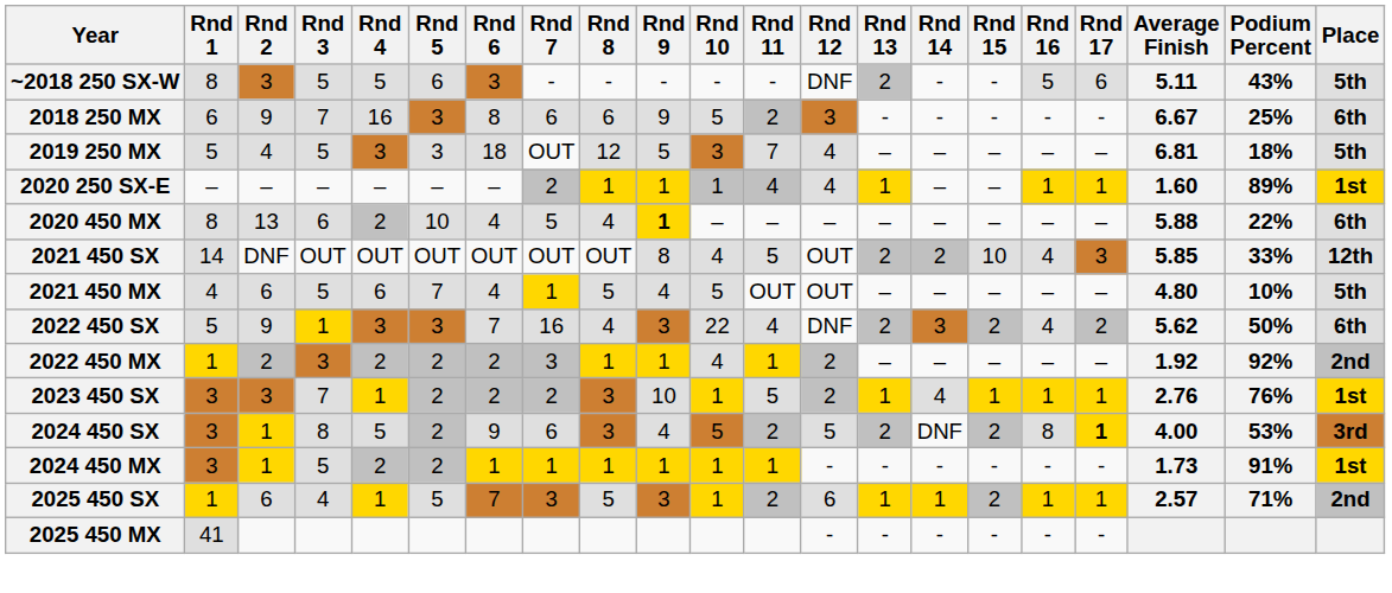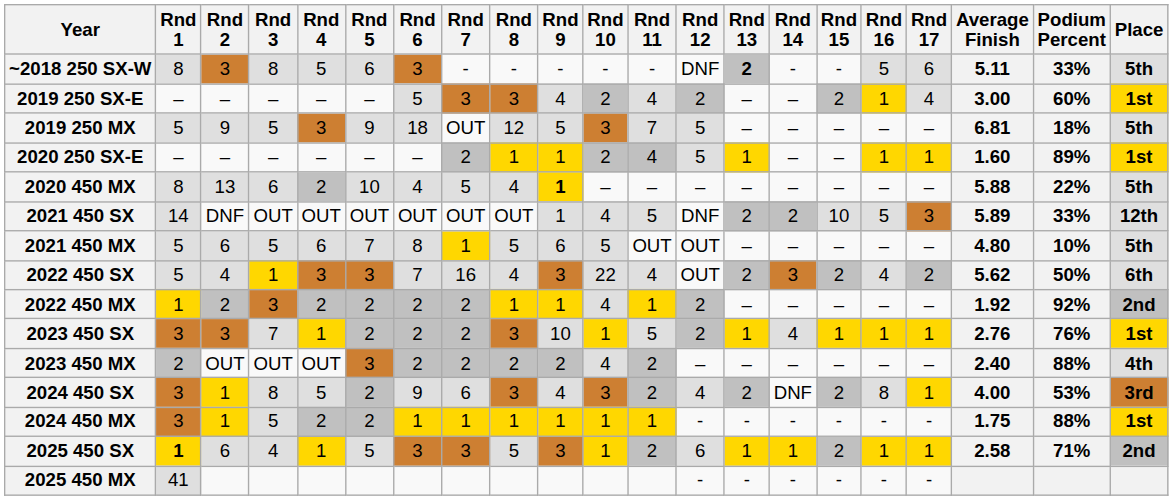 <table class="wikitable" style="font-size: 85%; text-align:center">
 <tr valign="top">
 <th valign="middle">Year</th>
 <th>Rnd<br>1</th>
 <th>Rnd<br>2</th>
 <th>Rnd<br>3</th>
 <th>Rnd<br>4</th>
 <th>Rnd<br>5</th>
 <th>Rnd<br>6</th>
 <th>Rnd<br>7</th>
 <th>Rnd<br>8</th>
 <th>Rnd<br>9</th>
 <th>Rnd<br>10</th>
 <th>Rnd<br>11</th>
 <th>Rnd<br>12</th>
 <th>Rnd<br>13</th>
 <th>Rnd<br>14</th>
 <th>Rnd<br>15</th>
 <th>Rnd<br>16</th>
 <th>Rnd<br>17</th>
 <th valign="middle">Average<br>Finish</th>
 <th valign="middle">Podium<br>Percent</th>
 <th valign="middle">Place</th>
 </tr>
 <tr>
 <th>~2018 250 SX-W</th>
 <td style="background:#dfdfdf;">8</td>
 <td style="background:#CD7F32;">3</td>
-<td style="background:#dfdfdf;">5</td>
+<td style="background:#dfdfdf;">8</td>
 <td style="background:#dfdfdf;">5</td>
 <td style="background:#dfdfdf;">6</td>
 <td style="background:#CD7F32;">3</td>
 <td>-</td>
 <td>-</td>
 <td>-</td>
 <td>-</td>
 <td>-</td>
 <td>DNF</td>
-<td style="background: silver;">2</td>
+<td style="background: silver;"><strong>2</strong></td>
 <td>-</td>
 <td>-</td>
 <td style="background:#dfdfdf;">5</td>
 <td style="background:#dfdfdf;">6</td>
 <th>5.11</th>
-<th>43%</th>
+<th>33%</th>
 <th style="background:#dfdfdf;">5th</th>
 </tr>
 <tr>
-<th>2018 250 MX</th>
-<td style="background:#dfdfdf;">6</td>
-<td style="background:#dfdfdf;">9</td>
-<td style="background:#dfdfdf;">7</td>
-<td style="background:#dfdfdf;">16</td>
+<th>2019 250 SX-E</th>
+<td>–</td>
+<td>–</td>
+<td>–</td>
+<td>–</td>
+<td>–</td>
+<td style="background:#dfdfdf;">5</td>
 <td style="background:#CD7F32;">3</td>
-<td style="background:#dfdfdf;">8</td>
-<td style="background:#dfdfdf;">6</td>
-<td style="background:#dfdfdf;">6</td>
-<td style="background:#dfdfdf;">9</td>
-<td style="background:#dfdfdf;">5</td>
+<td style="background:#CD7F32;">3</td>
+<td style="background:#dfdfdf;">4</td>
 <td style="background: silver;">2</td>
-<td style="background:#CD7F32;">3</td>
-<td>-</td>
-<td>-</td>
-<td>-</td>
-<td>-</td>
-<td>-</td>
-<th>6.67</th>
-<th>25%</th>
-<th style="background:#dfdfdf;">6th</th>
+<td style="background:#dfdfdf;">4</td>
+<td style="background: silver;">2</td>
+<td>–</td>
+<td>–</td>
+<td style="background: silver;">2</td>
+<td style="background: gold;">1</td>
+<td style="background:#dfdfdf;">4</td>
+<th>3.00</th>
+<th>60%</th>
+<th style="background: gold;">1st</th>
 </tr>
 <tr>
 <th>2019 250 MX</th>
 <td style="background:#dfdfdf;">5</td>
-<td style="background:#dfdfdf;">4</td>
+<td style="background:#dfdfdf;">9</td>
 <td style="background:#dfdfdf;">5</td>
 <td style="background:#CD7F32;">3</td>
-<td style="background:#dfdfdf;">3</td>
+<td style="background:#dfdfdf;">9</td>
 <td style="background:#dfdfdf;">18</td>
 <td>OUT</td>
 <td style="background:#dfdfdf;">12</td>
 <td style="background:#dfdfdf;">5</td>
 <td style="background:#CD7F32;">3</td>
 <td style="background:#dfdfdf;">7</td>
-<td style="background:#dfdfdf;">4</td>
+<td style="background:#dfdfdf;">5</td>
 <td>–</td>
 <td>–</td>
 <td>–</td>
 <td>–</td>
 <td>–</td>
 <th>6.81</th>
 <th>18%</th>
 <th style="background:#dfdfdf;">5th</th>
 </tr>
 <tr>
 <th>2020 250 SX-E</th>
 <td>–</td>
 <td>–</td>
 <td>–</td>
 <td>–</td>
 <td>–</td>
 <td>–</td>
 <td style="background: silver;">2</td>
 <td style="background: gold;">1</td>
 <td style="background: gold;">1</td>
-<td style="background: silver;">1</td>
+<td style="background: silver;">2</td>
 <td style="background: silver;">4</td>
-<td style="background:#dfdfdf;">4</td>
+<td style="background:#dfdfdf;">5</td>
 <td style="background: gold;">1</td>
 <td>–</td>
 <td>–</td>
 <td style="background: gold;">1</td>
 <td style="background: gold;">1</td>
 <th>1.60</th>
 <th>89%</th>
 <th style="background: gold;">1st</th>
 </tr>
 <tr>
 <th>2020 450 MX</th>
 <td style="background:#dfdfdf;">8</td>
 <td style="background:#dfdfdf;">13</td>
 <td style="background:#dfdfdf;">6</td>
 <td style="background: silver;">2</td>
 <td style="background:#dfdfdf;">10</td>
 <td style="background:#dfdfdf;">4</td>
 <td style="background:#dfdfdf;">5</td>
 <td style="background:#dfdfdf;">4</td>
 <td style="background: gold;"><strong>1</strong></td>
 <td>–</td>
 <td>–</td>
 <td>–</td>
 <td>–</td>
 <td>–</td>
 <td>–</td>
 <td>–</td>
 <td>–</td>
 <th>5.88</th>
 <th>22%</th>
-<th style="background:#dfdfdf;">6th</th>
+<th style="background:#dfdfdf;">5th</th>
 </tr>
 <tr>
 <th>2021 450 SX</th>
 <td style="background:#dfdfdf;">14</td>
 <td>DNF</td>
 <td>OUT</td>
 <td>OUT</td>
 <td>OUT</td>
 <td>OUT</td>
 <td>OUT</td>
 <td>OUT</td>
-<td style="background:#dfdfdf;">8</td>
+<td style="background:#dfdfdf;">1</td>
 <td style="background:#dfdfdf;">4</td>
 <td style="background:#dfdfdf;">5</td>
-<td>OUT</td>
+<td>DNF</td>
 <td style="background: silver;">2</td>
 <td style="background: silver;">2</td>
 <td style="background:#dfdfdf;">10</td>
-<td style="background:#dfdfdf;">4</td>
+<td style="background:#dfdfdf;">5</td>
 <td style="background:#CD7F32;">3</td>
-<th>5.85</th>
+<th>5.89</th>
 <th>33%</th>
 <th style="background:#dfdfdf;">12th</th>
 </tr>
 <tr>
 <th>2021 450 MX</th>
-<td style="background:#dfdfdf;">4</td>
+<td style="background:#dfdfdf;">5</td>
 <td style="background:#dfdfdf;">6</td>
 <td style="background:#dfdfdf;">5</td>
 <td style="background:#dfdfdf;">6</td>
 <td style="background:#dfdfdf;">7</td>
-<td style="background:#dfdfdf;">4</td>
+<td style="background:#dfdfdf;">8</td>
 <td style="background: gold;">1</td>
 <td style="background:#dfdfdf;">5</td>
-<td style="background:#dfdfdf;">4</td>
+<td style="background:#dfdfdf;">6</td>
 <td style="background:#dfdfdf;">5</td>
 <td>OUT</td>
 <td>OUT</td>
 <td>–</td>
 <td>–</td>
 <td>–</td>
 <td>–</td>
 <td>–</td>
 <th>4.80</th>
 <th>10%</th>
 <th style="background:#dfdfdf;">5th</th>
 </tr>
 <tr>
 <th>2022 450 SX</th>
 <td style="background:#dfdfdf;">5</td>
-<td style="background:#dfdfdf;">9</td>
+<td style="background:#dfdfdf;">4</td>
 <td style="background: gold;">1</td>
 <td style="background:#CD7F32;">3</td>
 <td style="background:#CD7F32;">3</td>
 <td style="background:#dfdfdf;">7</td>
 <td style="background:#dfdfdf;">16</td>
 <td style="background:#dfdfdf;">4</td>
 <td style="background:#CD7F32;">3</td>
 <td style="background:#dfdfdf;">22</td>
 <td style="background:#dfdfdf;">4</td>
-<td>DNF</td>
+<td>OUT</td>
 <td style="background: silver;">2</td>
 <td style="background:#CD7F32;">3</td>
 <td style="background: silver;">2</td>
 <td style="background:#dfdfdf;">4</td>
 <td style="background: silver;">2</td>
 <th>5.62</th>
 <th>50%</th>
 <th style="background:#dfdfdf;">6th</th>
 </tr>
 <tr>
 <th>2022 450 MX</th>
 <td style="background: gold;">1</td>
 <td style="background: silver;">2</td>
 <td style="background:#CD7F32;">3</td>
 <td style="background: silver;">2</td>
 <td style="background: silver;">2</td>
 <td style="background: silver;">2</td>
-<td style="background: silver;">3</td>
+<td style="background: silver;">2</td>
 <td style="background: gold;">1</td>
 <td style="background: gold;">1</td>
 <td style="background:#dfdfdf;">4</td>
 <td style="background: gold;">1</td>
 <td style="background: silver;">2</td>
 <td>–</td>
 <td>–</td>
 <td>–</td>
 <td>–</td>
 <td>–</td>
 <th>1.92</th>
 <th>92%</th>
 <th style="background: silver;">2nd</th>
 </tr>
 <tr>
 <th>2023 450 SX</th>
 <td style="background:#CD7F32;">3</td>
 <td style="background:#CD7F32;">3</td>
 <td style="background:#dfdfdf;">7</td>
 <td style="background: gold;">1</td>
 <td style="background: silver;">2</td>
 <td style="background: silver;">2</td>
 <td style="background: silver;">2</td>
 <td style="background:#CD7F32;">3</td>
 <td style="background:#dfdfdf;">10</td>
 <td style="background: gold;">1</td>
 <td style="background:#dfdfdf;">5</td>
 <td style="background: silver;">2</td>
 <td style="background: gold;">1</td>
 <td style="background:#dfdfdf;">4</td>
 <td style="background: gold;">1</td>
 <td style="background: gold;">1</td>
 <td style="background: gold;">1</td>
 <th>2.76</th>
 <th>76%</th>
 <th style="background: gold;">1st</th>
 </tr>
 <tr>
+<th>2023 450 MX</th>
+<td style="background: silver;">2</td>
+<td>OUT</td>
+<td>OUT</td>
+<td>OUT</td>
+<td style="background:#CD7F32;">3</td>
+<td style="background: silver;">2</td>
+<td style="background: silver;">2</td>
+<td style="background: silver;">2</td>
+<td style="background: silver;">2</td>
+<td style="background:#dfdfdf;">4</td>
+<td style="background: silver;">2</td>
+<td>–</td>
+<td>–</td>
+<td>–</td>
+<td>–</td>
+<td>–</td>
+<td>–</td>
+<th>2.40</th>
+<th>88%</th>
+<th style="background:#dfdfdf;">4th</th>
+</tr>
+<tr>
 <th>2024 450 SX</th>
 <td style="background:#CD7F32;">3</td>
 <td style="background: gold;">1</td>
 <td style="background:#dfdfdf;">8</td>
 <td style="background:#dfdfdf;">5</td>
 <td style="background: silver;">2</td>
 <td style="background:#dfdfdf;">9</td>
 <td style="background:#dfdfdf;">6</td>
 <td style="background:#CD7F32;">3</td>
 <td style="background:#dfdfdf;">4</td>
-<td style="background:#CD7F32;">5</td>
+<td style="background:#CD7F32;">3</td>
 <td style="background: silver;">2</td>
-<td style="background:#dfdfdf;">5</td>
+<td style="background:#dfdfdf;">4</td>
 <td style="background: silver;">2</td>
 <td>DNF</td>
 <td style="background: silver;">2</td>
 <td style="background:#dfdfdf;">8</td>
-<td style="background: gold;"><strong>1</strong></td>
+<td style="background: gold;">1</td>
 <th>4.00</th>
 <th>53%</th>
 <th style="background:#CD7F32;">3rd</th>
 </tr>
 <tr>
 <th>2024 450 MX</th>
 <td style="background:#CD7F32;">3</td>
 <td style="background:gold;">1</td>
 <td style="background:#dfdfdf;">5</td>
 <td style="background: silver;">2</td>
 <td style="background: silver;">2</td>
 <td style="background:gold;">1</td>
 <td style="background:gold;">1</td>
 <td style="background:gold;">1</td>
 <td style="background:gold;">1</td>
 <td style="background:gold;">1</td>
 <td style="background:gold;">1</td>
 <td>-</td>
 <td>-</td>
 <td>-</td>
 <td>-</td>
 <td>-</td>
 <td>-</td>
-<th>1.73</th>
-<th>91%</th>
+<th>1.75</th>
+<th>88%</th>
 <th style="background:gold;">1st</th>
 </tr>
 <tr>
 <th>2025 450 SX</th>
-<td style="background:gold;">1</td>
+<td style="background:gold;"><strong>1</strong></td>
 <td style="background:#dfdfdf;">6</td>
 <td style="background:#dfdfdf;">4</td>
 <td style="background:gold;">1</td>
 <td style="background:#dfdfdf;">5</td>
-<td style="background:#CD7F32;">7</td>
+<td style="background:#CD7F32;">3</td>
 <td style="background:#CD7F32;">3</td>
 <td style="background:#dfdfdf;">5</td>
 <td style="background:#CD7F32;">3</td>
 <td style="background:gold;">1</td>
 <td style="background: silver;">2</td>
 <td style="background:#dfdfdf;">6</td>
 <td style="background:gold;">1</td>
 <td style="background:gold;">1</td>
 <td style="background: silver;">2</td>
 <td style="background:gold;">1</td>
 <td style="background:gold;">1</td>
-<th>2.57</th>
+<th>2.58</th>
 <th>71%</th>
 <th style="background: silver;">2nd</th>
 </tr>
 <tr>
 <th>2025 450 MX</th>
 <td style="background:#dfdfdf;">41</td>
 <td></td>
 <td></td>
 <td></td>
 <td></td>
 <td></td>
 <td></td>
 <td></td>
 <td></td>
 <td></td>
 <td></td>
 <td>-</td>
 <td>-</td>
 <td>-</td>
 <td>-</td>
 <td>-</td>
 <td>-</td>
 <th></th>
 <th></th>
 <th></th>
 </tr>
 </table>
